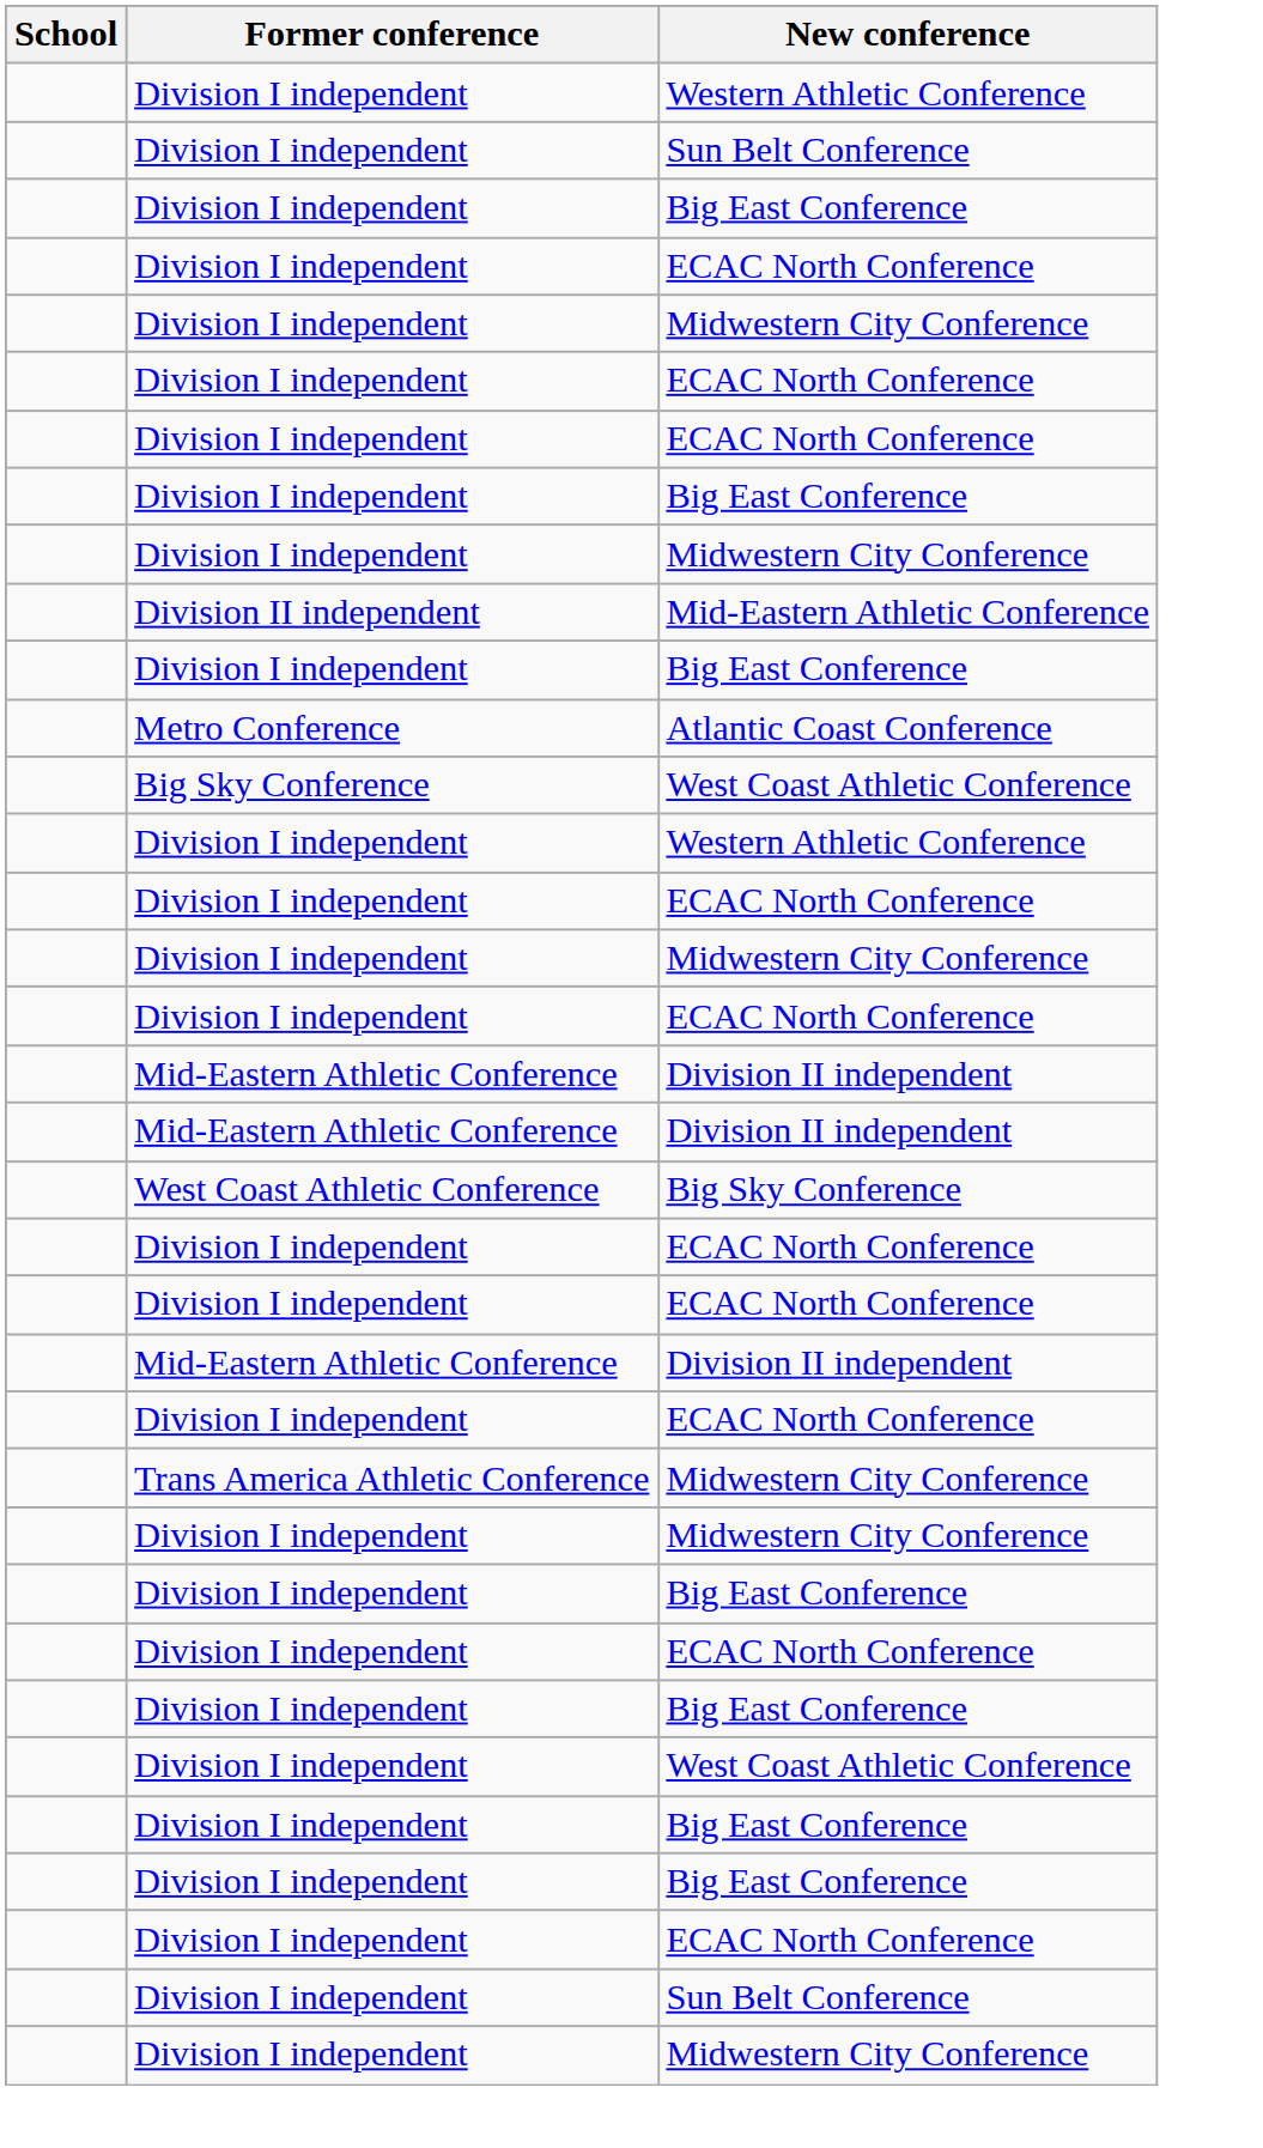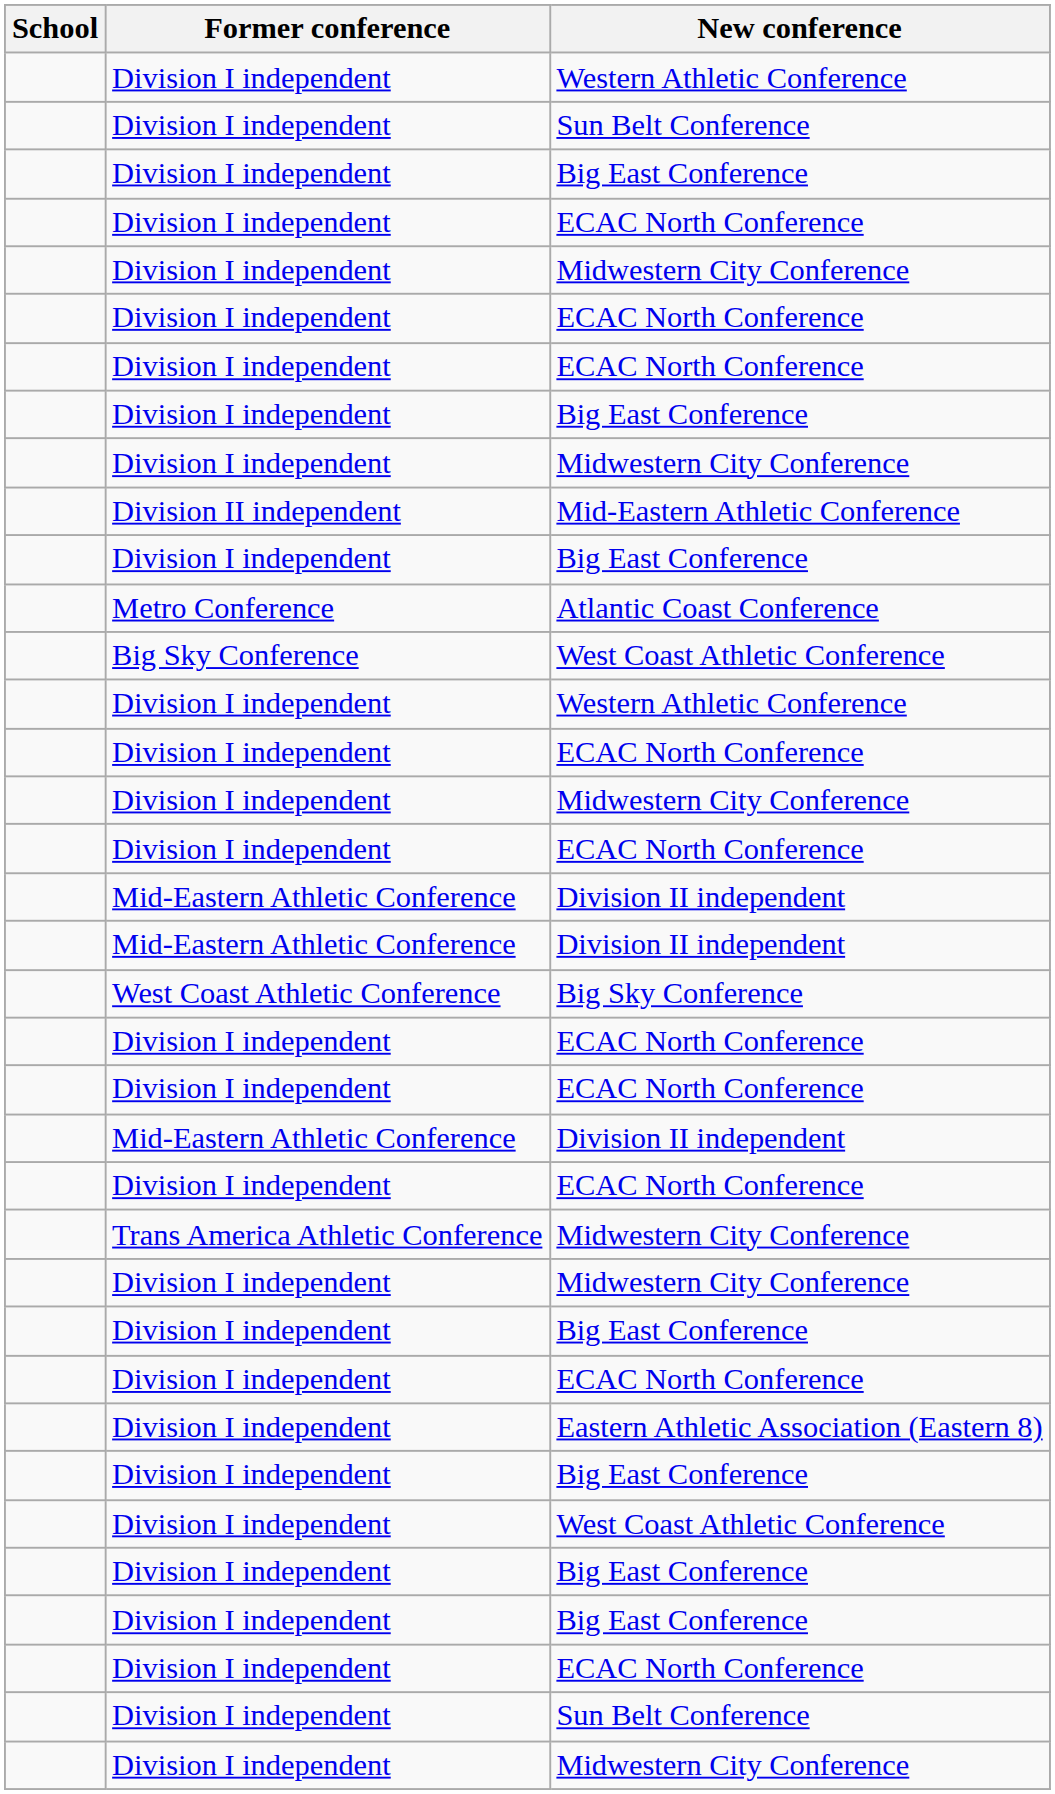 <table class="wikitable sortable">
 <tr>
 <th>School</th>
 <th>Former conference</th>
 <th>New conference</th>
 </tr>
 <tr>
 <td></td>
 <td><a href='#'>Division I independent</a></td>
 <td><a href='#'>Western Athletic Conference</a></td>
 </tr>
 <tr>
 <td></td>
 <td><a href='#'>Division I independent</a></td>
 <td><a href='#'>Sun Belt Conference</a></td>
 </tr>
 <tr>
 <td></td>
 <td><a href='#'>Division I independent</a></td>
 <td><a href='#'>Big East Conference</a></td>
 </tr>
 <tr>
 <td></td>
 <td><a href='#'>Division I independent</a></td>
 <td><a href='#'>ECAC North Conference</a></td>
 </tr>
 <tr>
 <td></td>
 <td><a href='#'>Division I independent</a></td>
 <td><a href='#'>Midwestern City Conference</a></td>
 </tr>
 <tr>
 <td></td>
 <td><a href='#'>Division I independent</a></td>
 <td><a href='#'>ECAC North Conference</a></td>
 </tr>
 <tr>
 <td></td>
 <td><a href='#'>Division I independent</a></td>
 <td><a href='#'>ECAC North Conference</a></td>
 </tr>
 <tr>
 <td></td>
 <td><a href='#'>Division I independent</a></td>
 <td><a href='#'>Big East Conference</a></td>
 </tr>
 <tr>
 <td></td>
 <td><a href='#'>Division I independent</a></td>
 <td><a href='#'>Midwestern City Conference</a></td>
 </tr>
 <tr>
 <td></td>
 <td><a href='#'>Division II independent</a></td>
 <td><a href='#'>Mid-Eastern Athletic Conference</a></td>
 </tr>
 <tr>
 <td></td>
 <td><a href='#'>Division I independent</a></td>
 <td><a href='#'>Big East Conference</a></td>
 </tr>
 <tr>
 <td></td>
 <td><a href='#'>Metro Conference</a></td>
 <td><a href='#'>Atlantic Coast Conference</a></td>
 </tr>
 <tr>
 <td></td>
 <td><a href='#'>Big Sky Conference</a></td>
 <td><a href='#'>West Coast Athletic Conference</a></td>
 </tr>
 <tr>
 <td></td>
 <td><a href='#'>Division I independent</a></td>
 <td><a href='#'>Western Athletic Conference</a></td>
 </tr>
 <tr>
 <td></td>
 <td><a href='#'>Division I independent</a></td>
 <td><a href='#'>ECAC North Conference</a></td>
 </tr>
 <tr>
 <td></td>
 <td><a href='#'>Division I independent</a></td>
 <td><a href='#'>Midwestern City Conference</a></td>
 </tr>
 <tr>
 <td></td>
 <td><a href='#'>Division I independent</a></td>
 <td><a href='#'>ECAC North Conference</a></td>
 </tr>
 <tr>
 <td></td>
 <td><a href='#'>Mid-Eastern Athletic Conference</a></td>
 <td><a href='#'>Division II independent</a></td>
 </tr>
 <tr>
 <td></td>
 <td><a href='#'>Mid-Eastern Athletic Conference</a></td>
 <td><a href='#'>Division II independent</a></td>
 </tr>
 <tr>
 <td></td>
 <td><a href='#'>West Coast Athletic Conference</a></td>
 <td><a href='#'>Big Sky Conference</a></td>
 </tr>
 <tr>
 <td></td>
 <td><a href='#'>Division I independent</a></td>
 <td><a href='#'>ECAC North Conference</a></td>
 </tr>
 <tr>
 <td></td>
 <td><a href='#'>Division I independent</a></td>
 <td><a href='#'>ECAC North Conference</a></td>
 </tr>
 <tr>
 <td></td>
 <td><a href='#'>Mid-Eastern Athletic Conference</a></td>
 <td><a href='#'>Division II independent</a></td>
 </tr>
 <tr>
 <td></td>
 <td><a href='#'>Division I independent</a></td>
 <td><a href='#'>ECAC North Conference</a></td>
 </tr>
 <tr>
 <td></td>
 <td><a href='#'>Trans America Athletic Conference</a></td>
 <td><a href='#'>Midwestern City Conference</a></td>
 </tr>
 <tr>
 <td></td>
 <td><a href='#'>Division I independent</a></td>
 <td><a href='#'>Midwestern City Conference</a></td>
 </tr>
 <tr>
 <td></td>
 <td><a href='#'>Division I independent</a></td>
 <td><a href='#'>Big East Conference</a></td>
 </tr>
 <tr>
 <td></td>
 <td><a href='#'>Division I independent</a></td>
 <td><a href='#'>ECAC North Conference</a></td>
 </tr>
 <tr>
 <td></td>
 <td><a href='#'>Division I independent</a></td>
+<td><a href='#'>Eastern Athletic Association (Eastern 8)</a></td>
+</tr>
+<tr>
+<td></td>
+<td><a href='#'>Division I independent</a></td>
 <td><a href='#'>Big East Conference</a></td>
 </tr>
 <tr>
 <td></td>
 <td><a href='#'>Division I independent</a></td>
 <td><a href='#'>West Coast Athletic Conference</a></td>
 </tr>
 <tr>
 <td></td>
 <td><a href='#'>Division I independent</a></td>
 <td><a href='#'>Big East Conference</a></td>
 </tr>
 <tr>
 <td></td>
 <td><a href='#'>Division I independent</a></td>
 <td><a href='#'>Big East Conference</a></td>
 </tr>
 <tr>
 <td></td>
 <td><a href='#'>Division I independent</a></td>
 <td><a href='#'>ECAC North Conference</a></td>
 </tr>
 <tr>
 <td></td>
 <td><a href='#'>Division I independent</a></td>
 <td><a href='#'>Sun Belt Conference</a></td>
 </tr>
 <tr>
 <td></td>
 <td><a href='#'>Division I independent</a></td>
 <td><a href='#'>Midwestern City Conference</a></td>
 </tr>
 </table>
